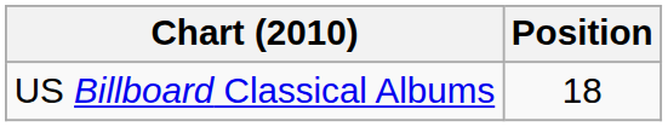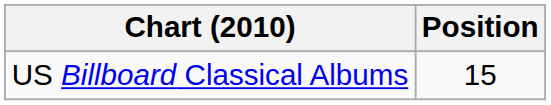 <table class="wikitable sortable">
 <tr>
 <th scope="col">Chart (2010)</th>
 <th scope="col">Position</th>
 </tr>
 <tr>
 <td>US <a href='#'><em>Billboard</em> Classical Albums</a></td>
-<td style="text-align:center;">18</td>
+<td style="text-align:center;">15</td>
 </tr>
 </table>
